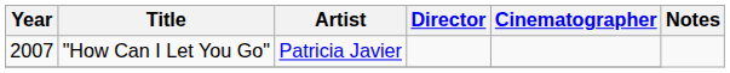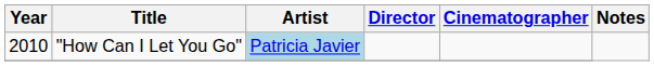 <table class="wikitable">
 <tr>
 <th>Year</th>
 <th>Title</th>
 <th>Artist</th>
 <th><a href='#'>Director</a></th>
 <th><a href='#'>Cinematographer</a></th>
 <th>Notes</th>
 </tr>
 <tr>
-<td>2007</td>
+<td>2010</td>
 <td>"How Can I Let You Go"</td>
-<td><a href='#'>Patricia Javier</a></td>
+<td style="background: lightblue;"><a href='#'>Patricia Javier</a></td>
 <td></td>
 <td></td>
 </tr>
 <tr>
 </tr>
 </table>
